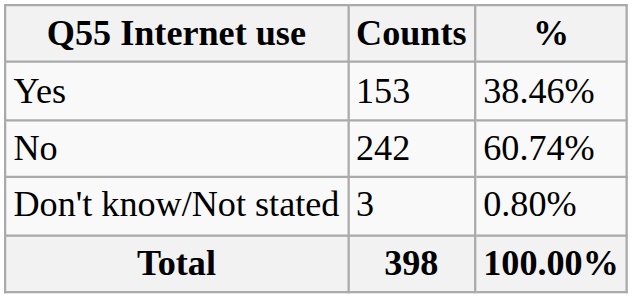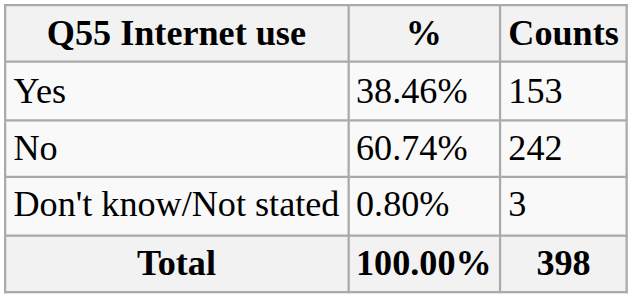 <table class="wikitable sortable">
 <tr>
 <th>Q55 Internet use</th>
+<th>%</th>
 <th>Counts</th>
-<th>%</th>
 </tr>
 <tr>
 <td>Yes</td>
+<td>38.46%</td>
 <td>153</td>
-<td>38.46%</td>
 </tr>
 <tr>
 <td>No</td>
+<td>60.74%</td>
 <td>242</td>
-<td>60.74%</td>
 </tr>
 <tr>
 <td>Don't know/Not stated</td>
+<td>0.80%</td>
 <td>3</td>
-<td>0.80%</td>
 </tr>
 <tr>
 <th>Total</th>
+<th>100.00%</th>
 <th>398</th>
-<th>100.00%</th>
 </tr>
 </table>
